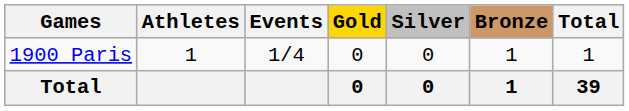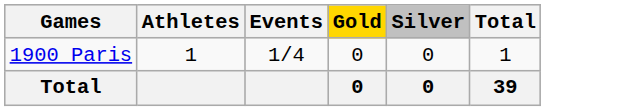 <table class="wikitable sortable" style="text-align:center">
 <tr>
 <th>Games</th>
 <th>Athletes</th>
 <th>Events</th>
 <th style="background-color:gold;">Gold</th>
 <th style="background-color:silver;">Silver</th>
-<th style="background-color:#c96;">Bronze</th>
 <th>Total</th>
 </tr>
 <tr>
 <td align=left><a href='#'>1900 Paris</a></td>
 <td>1</td>
 <td>1/4</td>
 <td>0</td>
 <td>0</td>
 <td>1</td>
-<td>1</td>
 </tr>
 <tr>
 <th>Total</th>
 <th></th>
 <th></th>
 <th>0</th>
 <th>0</th>
-<th>1</th>
 <th>39</th>
 </tr>
 </table>
